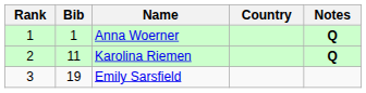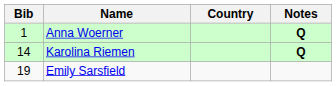 <table class="wikitable" style="text-align:center;" width=70%>
 <tr>
-<th>Rank</th>
 <th>Bib</th>
 <th>Name</th>
 <th>Country</th>
 <th>Notes</th>
 </tr>
 <tr bgcolor="#ccffcc">
 <td>1</td>
-<td>1</td>
 <td align=left><a href='#'>Anna Woerner</a></td>
 <td align=left></td>
 <td><strong>Q</strong></td>
 </tr>
 <tr bgcolor="#ccffcc">
-<td>2</td>
-<td>11</td>
+<td>14</td>
 <td align=left><a href='#'>Karolina Riemen</a></td>
 <td align=left></td>
 <td><strong>Q</strong></td>
 </tr>
 <tr>
-<td>3</td>
 <td>19</td>
 <td align=left><a href='#'>Emily Sarsfield</a></td>
 <td align=left></td>
 <td></td>
 </tr>
 </table>
